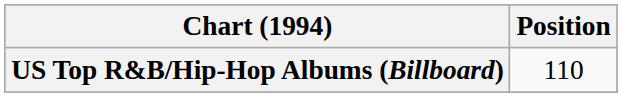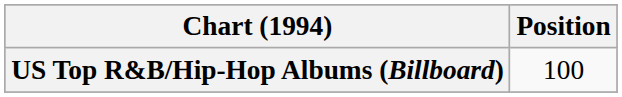 <table class="wikitable plainrowheaders" style="text-align:center">
 <tr>
 <th scope="col">Chart (1994)</th>
 <th scope="col">Position</th>
 </tr>
 <tr>
 <th scope="row">US Top R&B/Hip-Hop Albums (<em>Billboard</em>)</th>
-<td>110</td>
+<td>100</td>
 </tr>
 </table>
